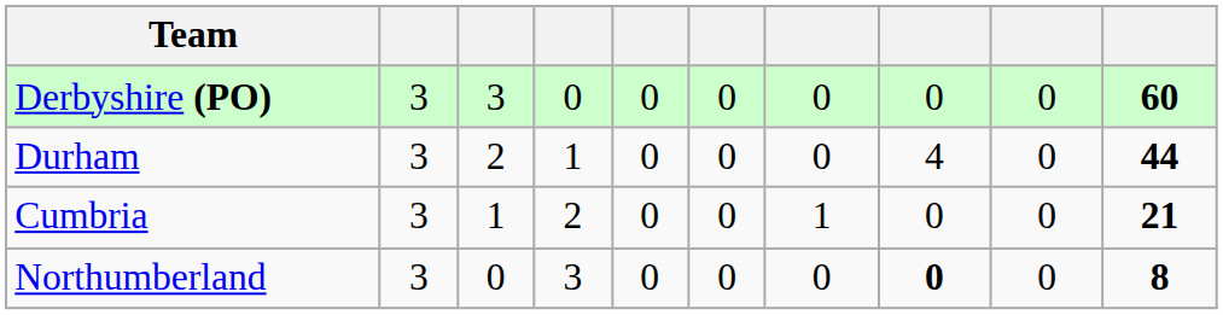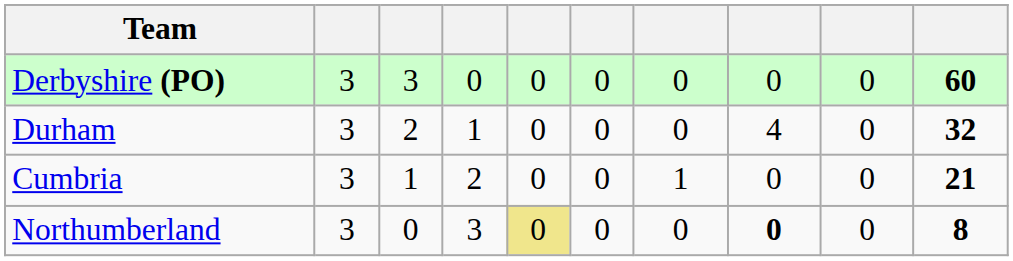 <table class="wikitable" style="text-align:center">
 <tr>
 <th width="150">Team</th>
 <th width="25"></th>
 <th width="25"></th>
 <th width="25"></th>
 <th width="25"></th>
 <th width="25"></th>
 <th width="40"></th>
 <th width="40"></th>
 <th width="40"></th>
 <th width="40"></th>
 </tr>
 <tr style="background:#cfc">
 <td style="text-align:left"><a href='#'>Derbyshire</a> <strong>(PO)</strong></td>
 <td>3</td>
 <td>3</td>
 <td>0</td>
 <td>0</td>
 <td>0</td>
 <td>0</td>
 <td>0</td>
 <td>0</td>
 <td><strong>60</strong></td>
 </tr>
 <tr>
 <td style="text-align:left"><a href='#'>Durham</a></td>
 <td>3</td>
 <td>2</td>
 <td>1</td>
 <td>0</td>
 <td>0</td>
 <td>0</td>
 <td>4</td>
 <td>0</td>
-<td><strong>44</strong></td>
+<td><strong>32</strong></td>
 </tr>
 <tr>
 <td style="text-align:left"><a href='#'>Cumbria</a></td>
 <td>3</td>
 <td>1</td>
 <td>2</td>
 <td>0</td>
 <td>0</td>
 <td>1</td>
 <td>0</td>
 <td>0</td>
 <td><strong>21</strong></td>
 </tr>
 <tr>
 <td style="text-align:left"><a href='#'>Northumberland</a></td>
 <td>3</td>
 <td>0</td>
 <td>3</td>
-<td>0</td>
+<td style="background: khaki;">0</td>
 <td>0</td>
 <td>0</td>
 <td><strong>0</strong></td>
 <td>0</td>
 <td><strong>8</strong></td>
 </tr>
 </table>
